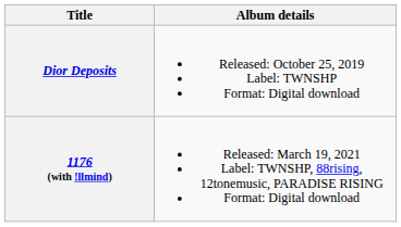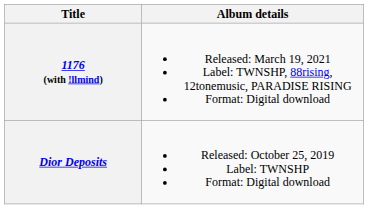 <table class="wikitable plainrowheaders" style="text-align:center;">
 <tr>
 <th scope="col" style="width:11em;">Title</th>
 <th scope="col" style="width:18em;">Album details</th>
 </tr>
 <tr>
+<th scope="row"><em><a href='#'>1176</a></em><br><small>(with <a href='#'>!llmind</a>)</small></th>
+<td><br><ul><li>Released: March 19, 2021</li><li>Label: TWNSHP, <a href='#'>88rising</a>, 12tonemusic, PARADISE RISING</li><li>Format: Digital download</li></ul></td>
+</tr>
+<tr>
 <th scope="row"><em><a href='#'>Dior Deposits</a></em></th>
 <td><br><ul><li>Released: October 25, 2019</li><li>Label: TWNSHP</li><li>Format: Digital download</li></ul></td>
 </tr>
-<tr>
-<th scope="row"><em><a href='#'>1176</a></em><br><small>(with <a href='#'>!llmind</a>)</small></th>
-<td><br><ul><li>Released: March 19, 2021</li><li>Label: TWNSHP, <a href='#'>88rising</a>, 12tonemusic, PARADISE RISING</li><li>Format: Digital download</li></ul></td>
-</tr>
 </table>
